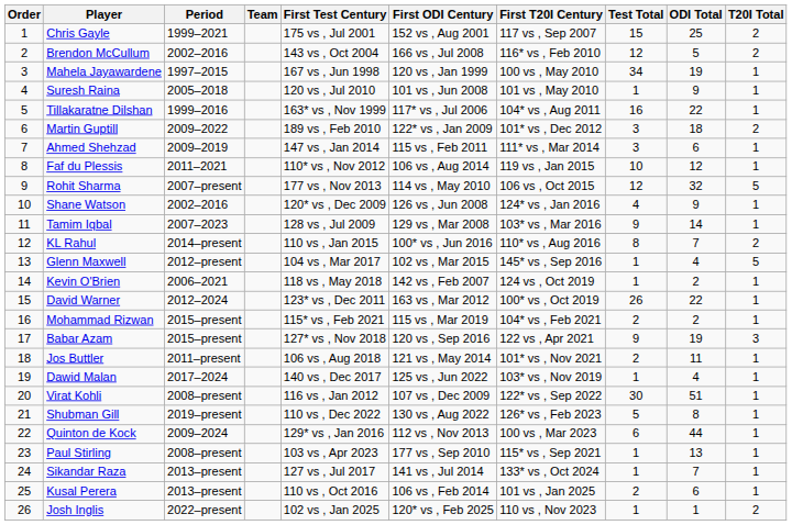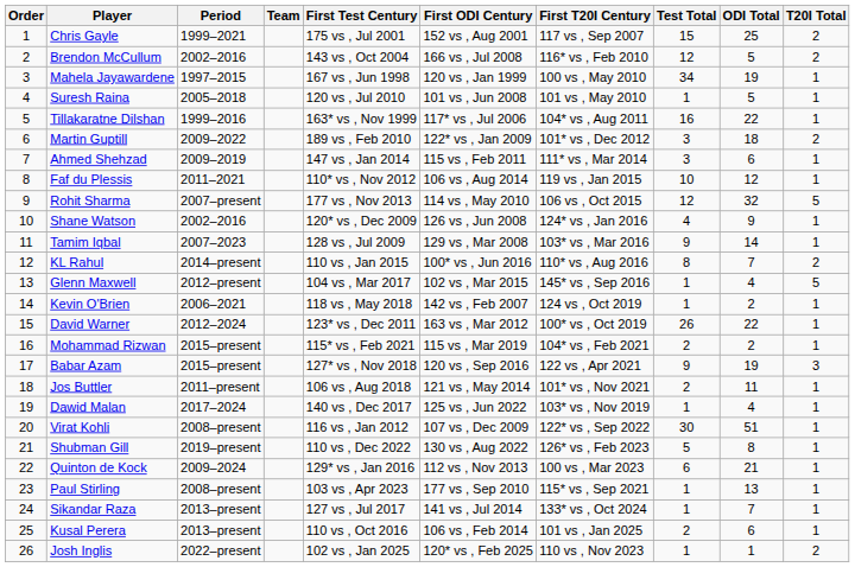 <table class="wikitable sortable" style="font-size: 85%">
 <tr>
 <th>Order</th>
 <th>Player</th>
 <th>Period</th>
 <th>Team</th>
 <th>First Test Century</th>
 <th>First ODI Century</th>
 <th>First T20I Century</th>
 <th>Test Total</th>
 <th>ODI Total</th>
 <th>T20I Total</th>
 </tr>
 <tr>
 <td align="center">1</td>
 <td><a href='#'>Chris Gayle</a></td>
 <td>1999–2021</td>
 <td></td>
 <td>175 vs , Jul 2001</td>
 <td>152 vs , Aug 2001</td>
 <td>117 vs , Sep 2007</td>
 <td align="center">15</td>
 <td align="center">25</td>
 <td align="center">2</td>
 </tr>
 <tr>
 <td align="center">2</td>
 <td><a href='#'>Brendon McCullum</a></td>
 <td>2002–2016</td>
 <td></td>
 <td>143 vs , Oct 2004</td>
 <td>166 vs , Jul 2008</td>
 <td>116* vs , Feb 2010</td>
 <td align="center">12</td>
 <td align="center">5</td>
 <td align="center">2</td>
 </tr>
 <tr>
 <td align="center">3</td>
 <td><a href='#'>Mahela Jayawardene</a></td>
 <td>1997–2015</td>
 <td></td>
 <td>167 vs , Jun 1998</td>
 <td>120 vs , Jan 1999</td>
 <td>100 vs , May 2010</td>
 <td align="center">34</td>
 <td align="center">19</td>
 <td align="center">1</td>
 </tr>
 <tr>
 <td align="center">4</td>
 <td><a href='#'>Suresh Raina</a></td>
 <td>2005–2018</td>
 <td></td>
 <td>120 vs , Jul 2010</td>
 <td>101 vs , Jun 2008</td>
 <td>101 vs , May 2010</td>
 <td align="center">1</td>
-<td align="center">9</td>
+<td align="center">5</td>
 <td align="center">1</td>
 </tr>
 <tr>
 <td align="center">5</td>
 <td><a href='#'>Tillakaratne Dilshan</a></td>
 <td>1999–2016</td>
 <td></td>
 <td>163* vs , Nov 1999</td>
 <td>117* vs , Jul 2006</td>
 <td>104* vs , Aug 2011</td>
 <td align="center">16</td>
 <td align="center">22</td>
 <td align="center">1</td>
 </tr>
 <tr>
 <td align="center">6</td>
 <td><a href='#'>Martin Guptill</a></td>
 <td>2009–2022</td>
 <td></td>
 <td>189 vs , Feb 2010</td>
 <td>122* vs , Jan 2009</td>
 <td>101* vs , Dec 2012</td>
 <td align="center">3</td>
 <td align="center">18</td>
 <td align="center">2</td>
 </tr>
 <tr>
 <td align="center">7</td>
 <td><a href='#'>Ahmed Shehzad</a></td>
 <td>2009–2019</td>
 <td></td>
 <td>147 vs , Jan 2014</td>
 <td>115 vs , Feb 2011</td>
 <td>111* vs , Mar 2014</td>
 <td align="center">3</td>
 <td align="center">6</td>
 <td align="center">1</td>
 </tr>
 <tr>
 <td align="center">8</td>
 <td><a href='#'>Faf du Plessis</a></td>
 <td>2011–2021</td>
 <td></td>
 <td>110* vs , Nov 2012</td>
 <td>106 vs , Aug 2014</td>
 <td>119 vs , Jan 2015</td>
 <td align="center">10</td>
 <td align="center">12</td>
 <td align="center">1</td>
 </tr>
 <tr>
 <td align="center">9</td>
 <td><a href='#'>Rohit Sharma</a> </td>
 <td>2007–present</td>
 <td></td>
 <td>177 vs , Nov 2013</td>
 <td>114 vs , May 2010</td>
 <td>106 vs , Oct 2015</td>
 <td align="center">12</td>
 <td align="center">32</td>
 <td align="center">5</td>
 </tr>
 <tr>
 <td align="center">10</td>
 <td><a href='#'>Shane Watson</a></td>
 <td>2002–2016</td>
 <td></td>
 <td>120* vs , Dec 2009</td>
 <td>126 vs , Jun 2008</td>
 <td>124* vs , Jan 2016</td>
 <td align="center">4</td>
 <td align="center">9</td>
 <td align="center">1</td>
 </tr>
 <tr>
 <td align="center">11</td>
 <td><a href='#'>Tamim Iqbal</a></td>
 <td>2007–2023</td>
 <td></td>
 <td>128 vs , Jul 2009</td>
 <td>129 vs , Mar 2008</td>
 <td>103* vs , Mar 2016</td>
 <td align="center">9</td>
 <td align="center">14</td>
 <td align="center">1</td>
 </tr>
 <tr>
 <td align="center">12</td>
 <td><a href='#'>KL Rahul</a> </td>
 <td>2014–present</td>
 <td></td>
 <td>110 vs , Jan 2015</td>
 <td>100* vs , Jun 2016</td>
 <td>110* vs , Aug 2016</td>
 <td align="center">8</td>
 <td align="center">7</td>
 <td align="center">2</td>
 </tr>
 <tr>
 <td align="center">13</td>
 <td><a href='#'>Glenn Maxwell</a> </td>
 <td>2012–present</td>
 <td></td>
 <td>104 vs , Mar 2017</td>
 <td>102 vs , Mar 2015</td>
 <td>145* vs , Sep 2016</td>
 <td align="center">1</td>
 <td align="center">4</td>
 <td align="center">5</td>
 </tr>
 <tr>
 <td align="center">14</td>
 <td><a href='#'>Kevin O'Brien</a></td>
 <td>2006–2021</td>
 <td></td>
 <td>118 vs , May 2018</td>
 <td>142 vs , Feb 2007</td>
 <td>124 vs , Oct 2019</td>
 <td align="center">1</td>
 <td align="center">2</td>
 <td align="center">1</td>
 </tr>
 <tr>
 <td align="center">15</td>
 <td><a href='#'>David Warner</a></td>
 <td>2012–2024</td>
 <td></td>
 <td>123* vs , Dec 2011</td>
 <td>163 vs , Mar 2012</td>
 <td>100* vs , Oct 2019</td>
 <td align="center">26</td>
 <td align="center">22</td>
 <td align="center">1</td>
 </tr>
 <tr>
 <td align="center">16</td>
 <td><a href='#'>Mohammad Rizwan</a> </td>
 <td>2015–present</td>
 <td></td>
 <td>115* vs , Feb 2021</td>
 <td>115 vs , Mar 2019</td>
 <td>104* vs , Feb 2021</td>
 <td align="center">2</td>
 <td align="center">2</td>
 <td align="center">1</td>
 </tr>
 <tr>
 <td align="center">17</td>
 <td><a href='#'>Babar Azam</a> </td>
 <td>2015–present</td>
 <td></td>
 <td>127* vs , Nov 2018</td>
 <td>120 vs , Sep 2016</td>
 <td>122 vs , Apr 2021</td>
 <td align="center">9</td>
 <td align="center">19</td>
 <td align="center">3</td>
 </tr>
 <tr>
 <td align="center">18</td>
 <td><a href='#'>Jos Buttler</a> </td>
 <td>2011–present</td>
 <td></td>
 <td>106 vs , Aug 2018</td>
 <td>121 vs , May 2014</td>
 <td>101* vs , Nov 2021</td>
 <td align="center">2</td>
 <td align="center">11</td>
 <td align="center">1</td>
 </tr>
 <tr>
 <td align="center">19</td>
 <td><a href='#'>Dawid Malan</a></td>
 <td>2017–2024</td>
 <td></td>
 <td>140 vs , Dec 2017</td>
 <td>125 vs , Jun 2022</td>
 <td>103* vs , Nov 2019</td>
 <td align="center">1</td>
 <td align="center">4</td>
 <td align="center">1</td>
 </tr>
 <tr>
 <td align="center">20</td>
 <td><a href='#'>Virat Kohli</a> </td>
 <td>2008–present</td>
 <td></td>
 <td>116 vs , Jan 2012</td>
 <td>107 vs , Dec 2009</td>
 <td>122* vs , Sep 2022</td>
 <td align="center">30</td>
 <td align="center">51</td>
 <td align="center">1</td>
 </tr>
 <tr>
 <td align="center">21</td>
 <td><a href='#'>Shubman Gill</a> </td>
 <td>2019–present</td>
 <td></td>
 <td>110 vs , Dec 2022</td>
 <td>130 vs , Aug 2022</td>
 <td>126* vs , Feb 2023</td>
 <td align="center">5</td>
 <td align="center">8</td>
 <td align="center">1</td>
 </tr>
 <tr>
 <td align="center">22</td>
 <td><a href='#'>Quinton de Kock</a></td>
 <td>2009–2024</td>
 <td></td>
 <td>129* vs , Jan 2016</td>
 <td>112 vs , Nov 2013</td>
 <td>100 vs , Mar 2023</td>
 <td align="center">6</td>
-<td align="center">44</td>
+<td align="center">21</td>
 <td align="center">1</td>
 </tr>
 <tr>
 <td align="center">23</td>
 <td><a href='#'>Paul Stirling</a> </td>
 <td>2008–present</td>
 <td></td>
 <td>103 vs , Apr 2023</td>
 <td>177 vs , Sep 2010</td>
 <td>115* vs , Sep 2021</td>
 <td align="center">1</td>
 <td align="center">13</td>
 <td align="center">1</td>
 </tr>
 <tr>
 <td align="center">24</td>
 <td><a href='#'>Sikandar Raza</a> </td>
 <td>2013–present</td>
 <td></td>
 <td>127 vs , Jul 2017</td>
 <td>141 vs , Jul 2014</td>
 <td>133* vs , Oct 2024</td>
 <td align="center">1</td>
 <td align="center">7</td>
 <td align="center">1</td>
 </tr>
 <tr>
 <td align="center">25</td>
 <td><a href='#'>Kusal Perera</a> </td>
 <td>2013–present</td>
 <td></td>
 <td>110 vs , Oct 2016</td>
 <td>106 vs , Feb 2014</td>
 <td>101 vs , Jan 2025</td>
 <td align="center">2</td>
 <td align="center">6</td>
 <td align="center">1</td>
 </tr>
 <tr>
 <td align="center">26</td>
 <td><a href='#'>Josh Inglis</a> </td>
 <td>2022–present</td>
 <td></td>
 <td>102 vs , Jan 2025</td>
 <td>120* vs , Feb 2025</td>
 <td>110 vs , Nov 2023</td>
 <td align="center">1</td>
 <td align="center">1</td>
 <td align="center">2</td>
 </tr>
 </table>
